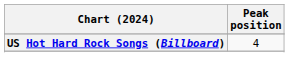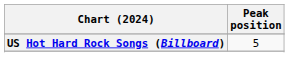 <table class="wikitable plainrowheaders" style="text-align:center">
 <tr>
 <th scope="col">Chart (2024)</th>
 <th scope="col">Peak<br>position</th>
 </tr>
 <tr>
 </tr>
 <tr>
 </tr>
 <tr>
 <th scope="row">US <a href='#'>Hot Hard Rock Songs</a> (<em><a href='#'>Billboard</a></em>)</th>
-<td align="center">4</td>
+<td align="center">5</td>
 </tr>
 <tr>
 </tr>
 <tr>
 </tr>
 <tr>
 </tr>
 </table>
